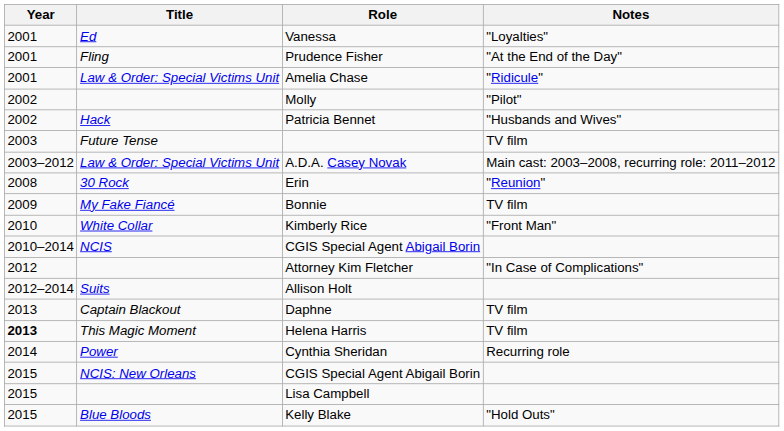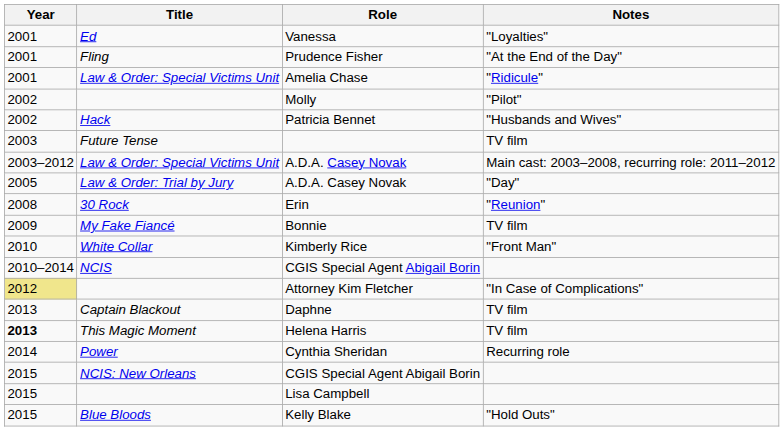 <table class="wikitable sortable">
 <tr>
 <th>Year</th>
 <th>Title</th>
 <th>Role</th>
 <th class="unsortable">Notes</th>
 </tr>
 <tr>
 <td>2001</td>
 <td><em><a href='#'>Ed</a></em></td>
 <td>Vanessa</td>
 <td>"Loyalties"</td>
 </tr>
 <tr>
 <td>2001</td>
 <td><em>Fling</em></td>
 <td>Prudence Fisher</td>
 <td>"At the End of the Day"</td>
 </tr>
 <tr>
 <td>2001</td>
 <td><em><a href='#'>Law & Order: Special Victims Unit</a></em></td>
 <td>Amelia Chase</td>
 <td>"<a href='#'>Ridicule</a>"</td>
 </tr>
 <tr>
 <td>2002</td>
 <td><em></em></td>
 <td>Molly</td>
 <td>"Pilot"</td>
 </tr>
 <tr>
 <td>2002</td>
 <td><em><a href='#'>Hack</a></em></td>
 <td>Patricia Bennet</td>
 <td>"Husbands and Wives"</td>
 </tr>
 <tr>
 <td>2003</td>
 <td><em>Future Tense</em></td>
 <td></td>
 <td>TV film</td>
 </tr>
 <tr>
 <td>2003–2012</td>
 <td><em><a href='#'>Law & Order: Special Victims Unit</a></em></td>
 <td>A.D.A. <a href='#'>Casey Novak</a></td>
 <td>Main cast: 2003–2008, recurring role: 2011–2012</td>
 </tr>
 <tr>
+<td>2005</td>
+<td><em><a href='#'>Law & Order: Trial by Jury</a></em></td>
+<td>A.D.A. Casey Novak</td>
+<td>"Day"</td>
+</tr>
+<tr>
 <td>2008</td>
 <td><em><a href='#'>30 Rock</a></em></td>
 <td>Erin</td>
 <td>"<a href='#'>Reunion</a>"</td>
 </tr>
 <tr>
 <td>2009</td>
 <td><em><a href='#'>My Fake Fiancé</a></em></td>
 <td>Bonnie</td>
 <td>TV film</td>
 </tr>
 <tr>
 <td>2010</td>
 <td><em><a href='#'>White Collar</a></em></td>
 <td>Kimberly Rice</td>
 <td>"Front Man"</td>
 </tr>
 <tr>
 <td>2010–2014</td>
 <td><em><a href='#'>NCIS</a></em></td>
 <td>CGIS Special Agent <a href='#'>Abigail Borin</a></td>
 <td></td>
 </tr>
 <tr>
-<td>2012</td>
+<td style="background: khaki;">2012</td>
 <td><em></em></td>
 <td>Attorney Kim Fletcher</td>
 <td>"In Case of Complications"</td>
-</tr>
-<tr>
-<td>2012–2014</td>
-<td><em><a href='#'>Suits</a></em></td>
-<td>Allison Holt</td>
-<td></td>
 </tr>
 <tr>
 <td>2013</td>
 <td><em>Captain Blackout</em></td>
 <td>Daphne</td>
 <td>TV film</td>
 </tr>
 <tr>
 <td><strong>2013</strong></td>
 <td><em>This Magic Moment</em></td>
 <td>Helena Harris</td>
 <td>TV film</td>
 </tr>
 <tr>
 <td>2014</td>
 <td><em><a href='#'>Power</a></em></td>
 <td>Cynthia Sheridan</td>
 <td>Recurring role</td>
 </tr>
 <tr>
 <td>2015</td>
 <td><em><a href='#'>NCIS: New Orleans</a></em></td>
 <td>CGIS Special Agent Abigail Borin</td>
 <td></td>
 </tr>
 <tr>
 <td>2015</td>
 <td><em></em></td>
 <td>Lisa Campbell</td>
 <td></td>
 </tr>
 <tr>
 <td>2015</td>
 <td><em><a href='#'>Blue Bloods</a></em></td>
 <td>Kelly Blake</td>
 <td>"Hold Outs"</td>
 </tr>
 </table>
